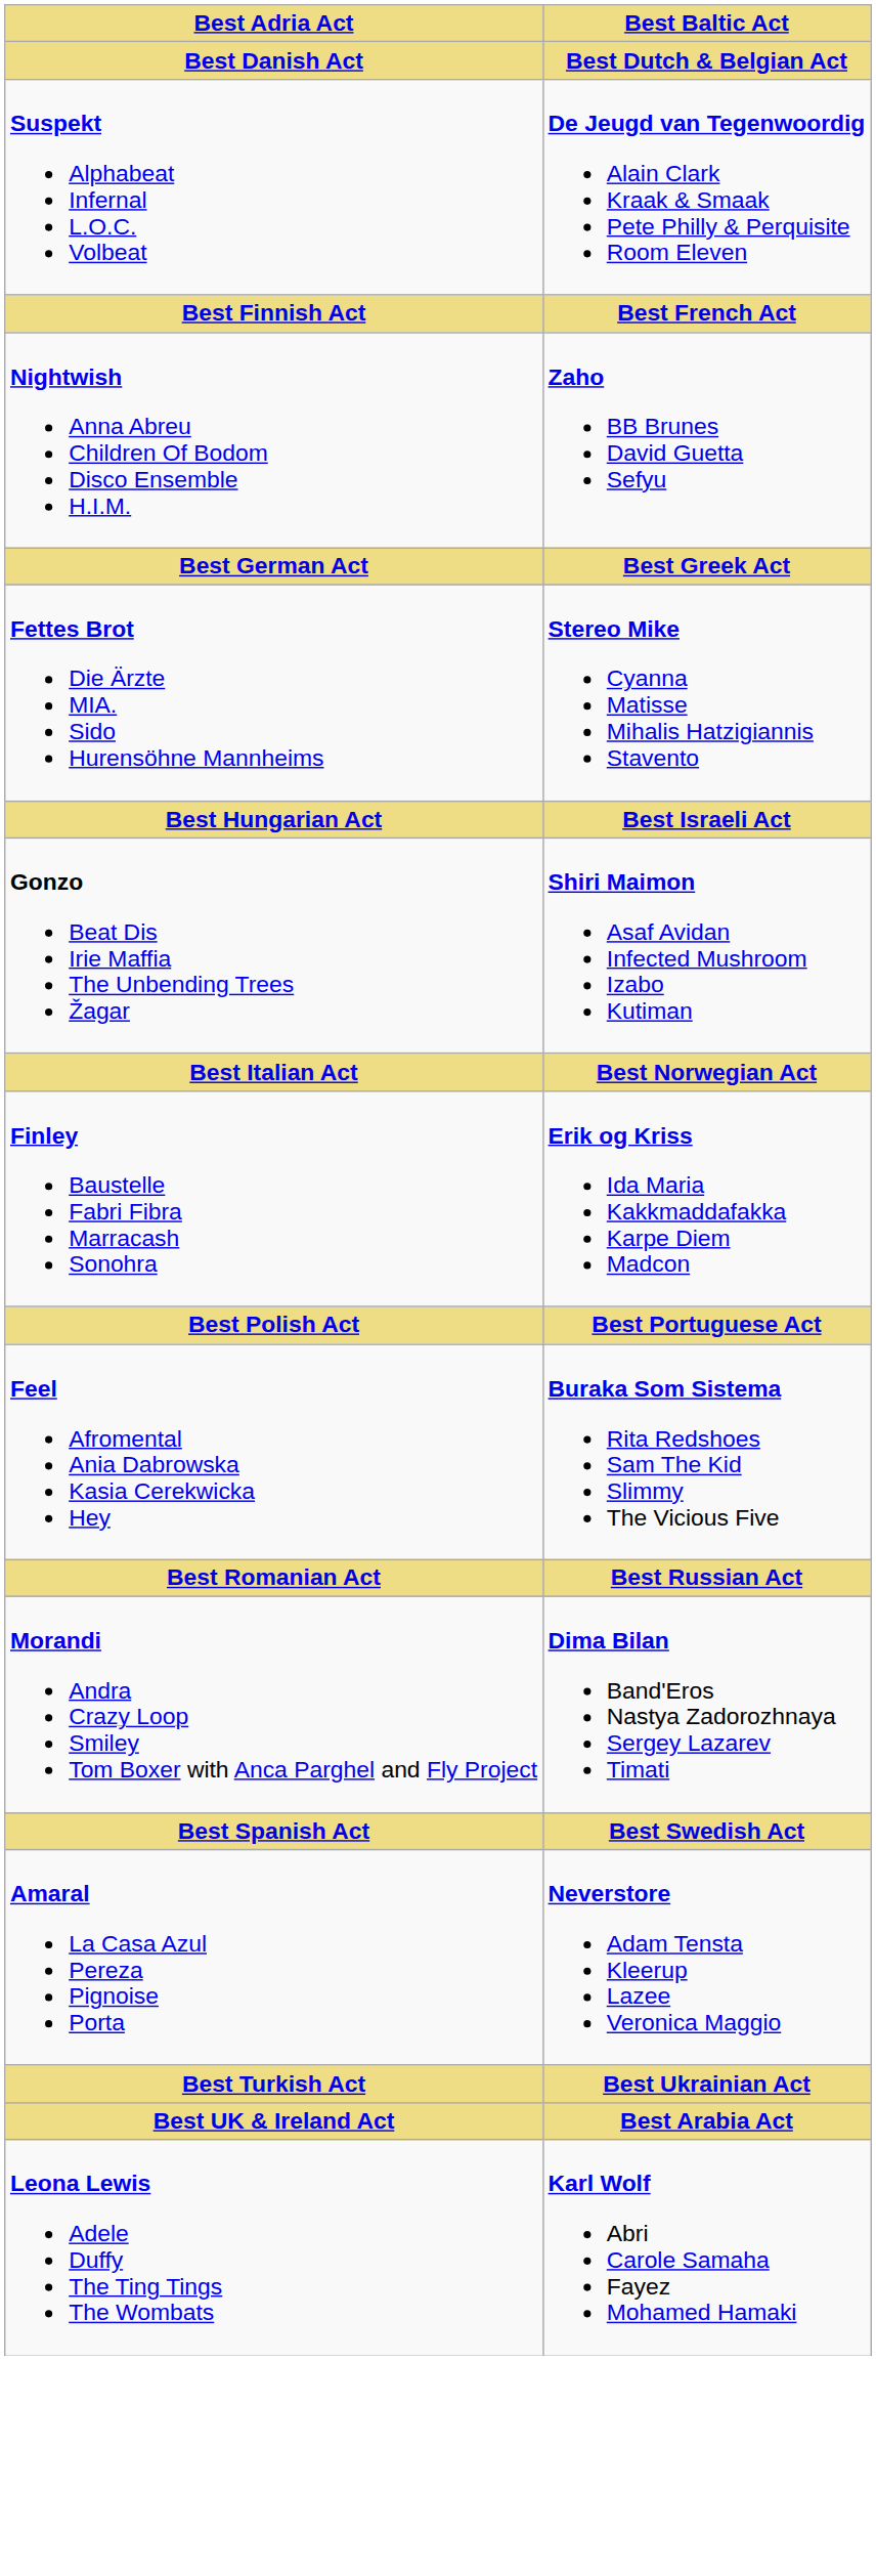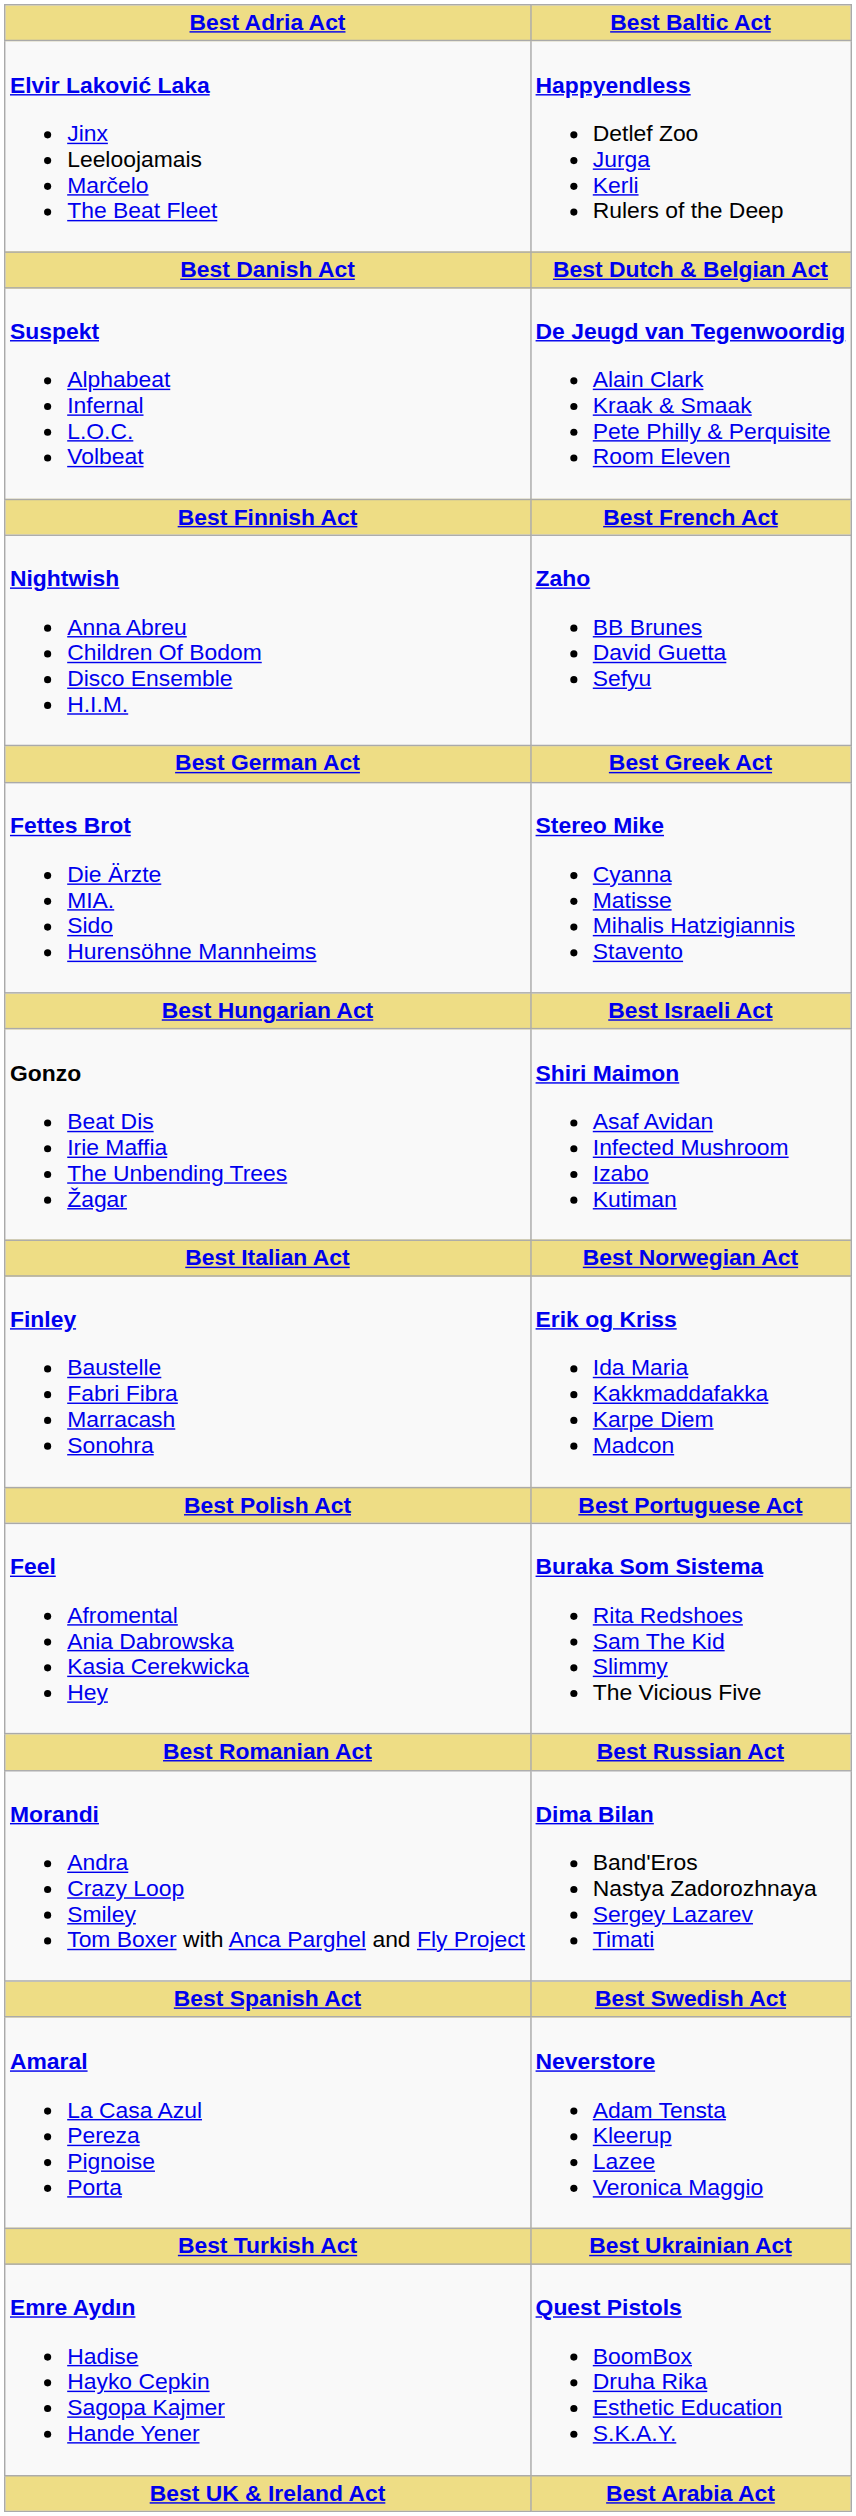 <table class=wikitable style="width=100%">
 <tr>
 <th style="background:#EEDD85; width=50%"><a href='#'>Best Adria Act</a></th>
 <th style="background:#EEDD85; width=50%"><a href='#'>Best Baltic Act</a></th>
+</tr>
+<tr>
+<td valign="top"><br><strong><a href='#'>Elvir Laković Laka</a></strong><ul><li><a href='#'>Jinx</a></li><li>Leeloojamais</li><li><a href='#'>Marčelo</a></li><li><a href='#'>The Beat Fleet</a></li></ul></td>
+<td valign="top"><br><strong><a href='#'>Happyendless</a></strong><ul><li>Detlef Zoo</li><li><a href='#'>Jurga</a></li><li><a href='#'>Kerli</a></li><li>Rulers of the Deep</li></ul></td>
 </tr>
 <tr>
 <th style="background:#EEDD85; width=50%"><a href='#'>Best Danish Act</a></th>
 <th style="background:#EEDD85; width=50%"><a href='#'>Best Dutch & Belgian Act</a></th>
 </tr>
 <tr>
 <td valign="top"><br><strong><a href='#'>Suspekt</a></strong><ul><li><a href='#'>Alphabeat</a></li><li><a href='#'>Infernal</a></li><li><a href='#'>L.O.C.</a></li><li><a href='#'>Volbeat</a></li></ul></td>
 <td valign="top"><br><strong><a href='#'>De Jeugd van Tegenwoordig</a></strong><ul><li><a href='#'>Alain Clark</a></li><li><a href='#'>Kraak & Smaak</a></li><li><a href='#'>Pete Philly & Perquisite</a></li><li><a href='#'>Room Eleven</a></li></ul></td>
 </tr>
 <tr>
 <th style="background:#EEDD85; width=50%"><a href='#'>Best Finnish Act</a></th>
 <th style="background:#EEDD85; width=50%"><a href='#'>Best French Act</a></th>
 </tr>
 <tr>
 <td valign="top"><br><strong><a href='#'>Nightwish</a></strong><ul><li><a href='#'>Anna Abreu</a></li><li><a href='#'>Children Of Bodom</a></li><li><a href='#'>Disco Ensemble</a></li><li><a href='#'>H.I.M.</a></li></ul></td>
 <td valign="top"><br><strong><a href='#'>Zaho</a></strong><ul><li><a href='#'>BB Brunes</a></li><li><a href='#'>David Guetta</a></li><li><a href='#'>Sefyu</a></li></ul></td>
 </tr>
 <tr>
 <th style="background:#EEDD85; width=50%"><a href='#'>Best German Act</a></th>
 <th style="background:#EEDD85; width=50%"><a href='#'>Best Greek Act</a></th>
 </tr>
 <tr>
 <td valign="top"><br><strong><a href='#'>Fettes Brot</a></strong><ul><li><a href='#'>Die Ärzte</a></li><li><a href='#'>MIA.</a></li><li><a href='#'>Sido</a></li><li><a href='#'>Hurensöhne Mannheims</a></li></ul></td>
 <td valign="top"><br><strong><a href='#'>Stereo Mike</a></strong><ul><li><a href='#'>Cyanna</a></li><li><a href='#'>Matisse</a></li><li><a href='#'>Mihalis Hatzigiannis</a></li><li><a href='#'>Stavento</a></li></ul></td>
 </tr>
 <tr>
 <th style="background:#EEDD85; width=50%"><a href='#'>Best Hungarian Act</a></th>
 <th style="background:#EEDD85; width=50%"><a href='#'>Best Israeli Act</a></th>
 </tr>
 <tr>
 <td valign="top"><br><strong>Gonzo</strong><ul><li><a href='#'>Beat Dis</a></li><li><a href='#'>Irie Maffia</a></li><li><a href='#'>The Unbending Trees</a></li><li><a href='#'>Žagar</a></li></ul></td>
 <td valign="top"><br><strong><a href='#'>Shiri Maimon</a></strong><ul><li><a href='#'>Asaf Avidan</a></li><li><a href='#'>Infected Mushroom</a></li><li><a href='#'>Izabo</a></li><li><a href='#'>Kutiman</a></li></ul></td>
 </tr>
 <tr>
 <th style="background:#EEDD85; width=50%"><a href='#'>Best Italian Act</a></th>
 <th style="background:#EEDD85; width=50%"><a href='#'>Best Norwegian Act</a></th>
 </tr>
 <tr>
 <td valign="top"><br><strong><a href='#'>Finley</a></strong><ul><li><a href='#'>Baustelle</a></li><li><a href='#'>Fabri Fibra</a></li><li><a href='#'>Marracash</a></li><li><a href='#'>Sonohra</a></li></ul></td>
 <td valign="top"><br><strong><a href='#'>Erik og Kriss</a></strong><ul><li><a href='#'>Ida Maria</a></li><li><a href='#'>Kakkmaddafakka</a></li><li><a href='#'>Karpe Diem</a></li><li><a href='#'>Madcon</a></li></ul></td>
 </tr>
 <tr>
 <th style="background:#EEDD85; width=50%"><a href='#'>Best Polish Act</a></th>
 <th style="background:#EEDD85; width=50%"><a href='#'>Best Portuguese Act</a></th>
 </tr>
 <tr>
 <td valign="top"><br><strong><a href='#'>Feel</a></strong><ul><li><a href='#'>Afromental</a></li><li><a href='#'>Ania Dabrowska</a></li><li><a href='#'>Kasia Cerekwicka</a></li><li><a href='#'>Hey</a></li></ul></td>
 <td valign="top"><br><strong><a href='#'>Buraka Som Sistema</a></strong><ul><li><a href='#'>Rita Redshoes</a></li><li><a href='#'>Sam The Kid</a></li><li><a href='#'>Slimmy</a></li><li>The Vicious Five</li></ul></td>
 </tr>
 <tr>
 <th style="background:#EEDD85; width=50%"><a href='#'>Best Romanian Act</a></th>
 <th style="background:#EEDD85; width=50%"><a href='#'>Best Russian Act</a></th>
 </tr>
 <tr>
 <td valign="top"><br><strong><a href='#'>Morandi</a></strong><ul><li><a href='#'>Andra</a></li><li><a href='#'>Crazy Loop</a></li><li><a href='#'>Smiley</a></li><li><a href='#'>Tom Boxer</a> with <a href='#'>Anca Parghel</a> and <a href='#'>Fly Project</a></li></ul></td>
 <td valign="top"><br><strong><a href='#'>Dima Bilan</a></strong><ul><li>Band'Eros</li><li>Nastya Zadorozhnaya</li><li><a href='#'>Sergey Lazarev</a></li><li><a href='#'>Timati</a></li></ul></td>
 </tr>
 <tr>
 <th style="background:#EEDD85; width=50%"><a href='#'>Best Spanish Act</a></th>
 <th style="background:#EEDD85; width=50%"><a href='#'>Best Swedish Act</a></th>
 </tr>
 <tr>
 <td valign="top"><br><strong><a href='#'>Amaral</a></strong><ul><li><a href='#'>La Casa Azul</a></li><li><a href='#'>Pereza</a></li><li><a href='#'>Pignoise</a></li><li><a href='#'>Porta</a></li></ul></td>
 <td valign="top"><br><strong><a href='#'>Neverstore</a></strong><ul><li><a href='#'>Adam Tensta</a></li><li><a href='#'>Kleerup</a></li><li><a href='#'>Lazee</a></li><li><a href='#'>Veronica Maggio</a></li></ul></td>
 </tr>
 <tr>
 <th style="background:#EEDD85; width=50%"><a href='#'>Best Turkish Act</a></th>
 <th style="background:#EEDD85; width=50%"><a href='#'>Best Ukrainian Act</a></th>
 </tr>
 <tr>
+<td valign="top"><br><strong><a href='#'>Emre Aydın</a></strong><ul><li><a href='#'>Hadise</a></li><li><a href='#'>Hayko Cepkin</a></li><li><a href='#'>Sagopa Kajmer</a></li><li><a href='#'>Hande Yener</a></li></ul></td>
+<td valign="top"><br><strong><a href='#'>Quest Pistols</a></strong><ul><li><a href='#'>BoomBox</a></li><li><a href='#'>Druha Rika</a></li><li><a href='#'>Esthetic Education</a></li><li><a href='#'>S.K.A.Y.</a></li></ul></td>
+</tr>
+<tr>
 <th style="background:#EEDD85; width=50%"><a href='#'>Best UK & Ireland Act</a></th>
 <th style="background:#EEDD85; width=50%"><a href='#'>Best Arabia Act</a></th>
 </tr>
-<tr>
-<td valign="top"><br><strong><a href='#'>Leona Lewis</a></strong><ul><li><a href='#'>Adele</a></li><li><a href='#'>Duffy</a></li><li><a href='#'>The Ting Tings</a></li><li><a href='#'>The Wombats</a></li></ul></td>
-<td valign="top"><br><strong><a href='#'>Karl Wolf</a></strong><ul><li>Abri</li><li><a href='#'>Carole Samaha</a></li><li>Fayez</li><li><a href='#'>Mohamed Hamaki</a></li></ul></td>
-</tr>
 </table>
